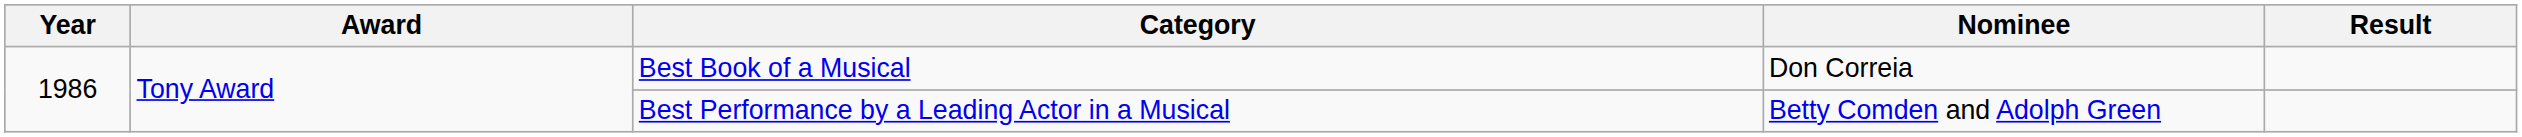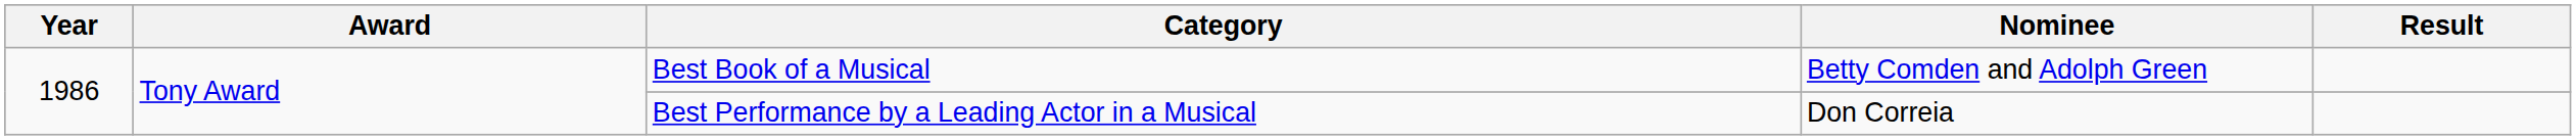 <table class="wikitable" width="95%">
 <tr>
 <th width="5%">Year</th>
 <th width="20%">Award</th>
 <th width="45%">Category</th>
 <th width="20%">Nominee</th>
 <th width="10%">Result</th>
 </tr>
 <tr>
 <td rowspan="2" align="center">1986</td>
 <td rowspan="2"><a href='#'>Tony Award</a></td>
 <td><a href='#'>Best Book of a Musical</a></td>
-<td>Don Correia</td>
+<td><a href='#'>Betty Comden</a> and <a href='#'>Adolph Green</a></td>
 <td></td>
 </tr>
 <tr>
 <td><a href='#'>Best Performance by a Leading Actor in a Musical</a></td>
-<td><a href='#'>Betty Comden</a> and <a href='#'>Adolph Green</a></td>
+<td>Don Correia</td>
 <td></td>
 </tr>
 </table>
